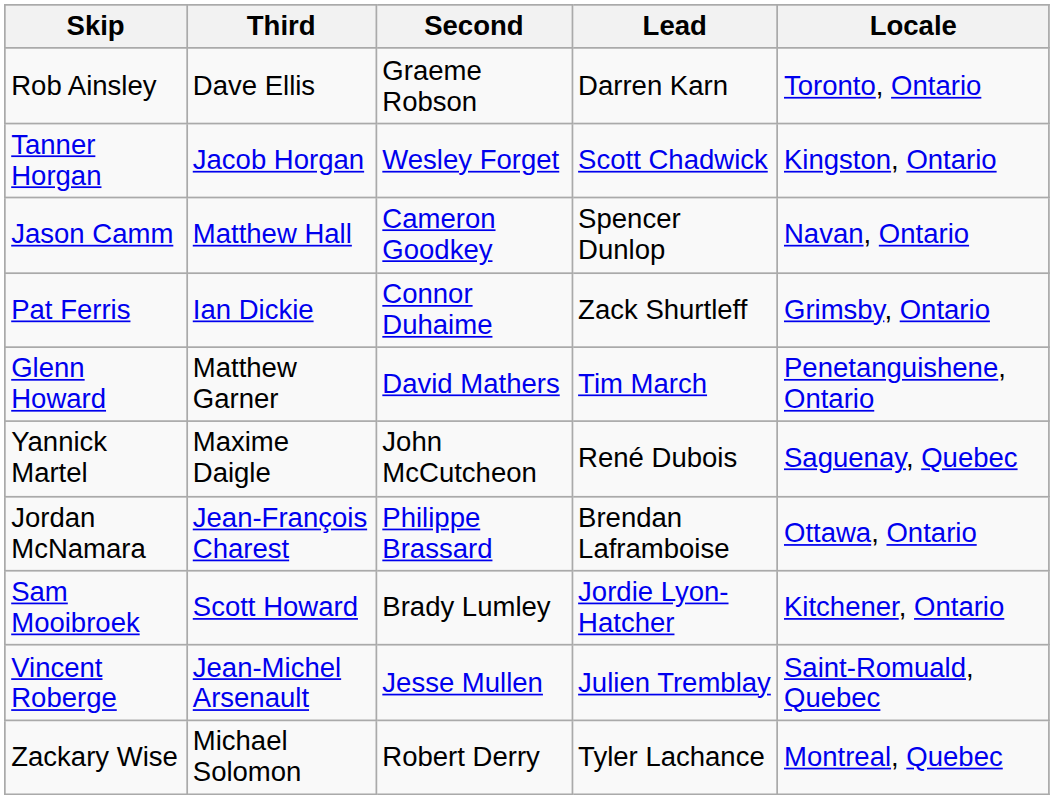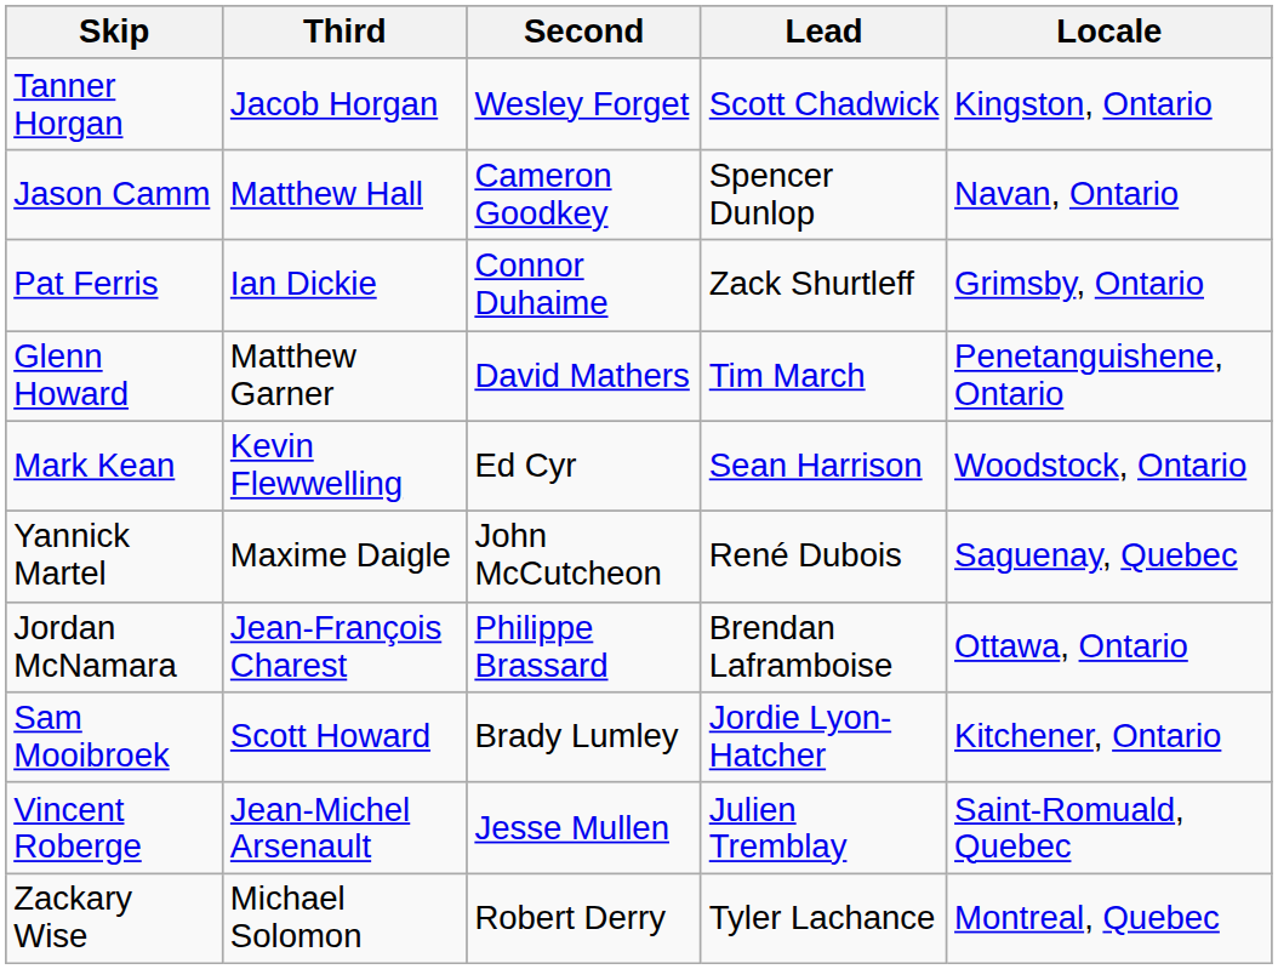 <table class=wikitable>
 <tr>
 <th scope="col">Skip</th>
 <th scope="col">Third</th>
 <th scope="col">Second</th>
 <th scope="col">Lead</th>
 <th scope="col">Locale</th>
-</tr>
-<tr>
-<td>Rob Ainsley</td>
-<td>Dave Ellis</td>
-<td>Graeme Robson</td>
-<td>Darren Karn</td>
-<td> <a href='#'>Toronto</a>, <a href='#'>Ontario</a></td>
 </tr>
 <tr>
 <td><a href='#'>Tanner Horgan</a></td>
 <td><a href='#'>Jacob Horgan</a></td>
 <td><a href='#'>Wesley Forget</a></td>
 <td><a href='#'>Scott Chadwick</a></td>
 <td> <a href='#'>Kingston</a>, <a href='#'>Ontario</a></td>
 </tr>
 <tr>
 <td><a href='#'>Jason Camm</a></td>
 <td><a href='#'>Matthew Hall</a></td>
 <td><a href='#'>Cameron Goodkey</a></td>
 <td>Spencer Dunlop</td>
 <td> <a href='#'>Navan</a>, <a href='#'>Ontario</a></td>
 </tr>
 <tr>
 <td><a href='#'>Pat Ferris</a></td>
 <td><a href='#'>Ian Dickie</a></td>
 <td><a href='#'>Connor Duhaime</a></td>
 <td>Zack Shurtleff</td>
 <td> <a href='#'>Grimsby</a>, <a href='#'>Ontario</a></td>
 </tr>
 <tr>
 <td><a href='#'>Glenn Howard</a></td>
 <td>Matthew Garner</td>
 <td><a href='#'>David Mathers</a></td>
 <td><a href='#'>Tim March</a></td>
 <td> <a href='#'>Penetanguishene</a>, <a href='#'>Ontario</a></td>
+</tr>
+<tr>
+<td><a href='#'>Mark Kean</a></td>
+<td><a href='#'>Kevin Flewwelling</a></td>
+<td>Ed Cyr</td>
+<td><a href='#'>Sean Harrison</a></td>
+<td> <a href='#'>Woodstock</a>, <a href='#'>Ontario</a></td>
 </tr>
 <tr>
 <td>Yannick Martel</td>
 <td>Maxime Daigle</td>
 <td>John McCutcheon</td>
 <td>René Dubois</td>
 <td> <a href='#'>Saguenay</a>, <a href='#'>Quebec</a></td>
 </tr>
 <tr>
 <td>Jordan McNamara</td>
 <td><a href='#'>Jean-François Charest</a></td>
 <td><a href='#'>Philippe Brassard</a></td>
 <td>Brendan Laframboise</td>
 <td> <a href='#'>Ottawa</a>, <a href='#'>Ontario</a></td>
 </tr>
 <tr>
 <td><a href='#'>Sam Mooibroek</a></td>
 <td><a href='#'>Scott Howard</a></td>
 <td>Brady Lumley</td>
 <td><a href='#'>Jordie Lyon-Hatcher</a></td>
 <td> <a href='#'>Kitchener</a>, <a href='#'>Ontario</a></td>
 </tr>
 <tr>
 <td><a href='#'>Vincent Roberge</a></td>
 <td><a href='#'>Jean-Michel Arsenault</a></td>
 <td><a href='#'>Jesse Mullen</a></td>
 <td><a href='#'>Julien Tremblay</a></td>
 <td> <a href='#'>Saint-Romuald</a>, <a href='#'>Quebec</a></td>
 </tr>
 <tr>
 <td>Zackary Wise</td>
 <td>Michael Solomon</td>
 <td>Robert Derry</td>
 <td>Tyler Lachance</td>
 <td> <a href='#'>Montreal</a>, <a href='#'>Quebec</a></td>
 </tr>
 </table>
